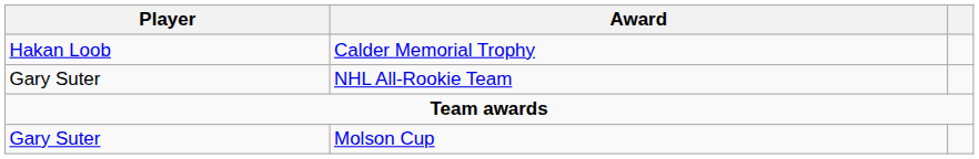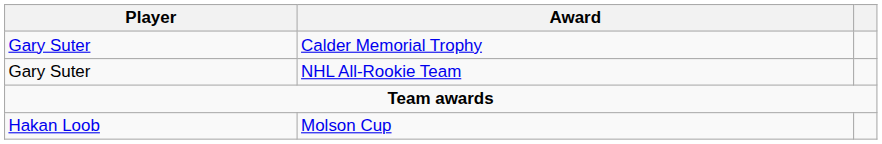 <table class="wikitable" width="52%">
 <tr>
 <th>Player</th>
 <th>Award</th>
 <th></th>
 </tr>
 <tr>
-<td><a href='#'>Hakan Loob</a></td>
+<td><a href='#'>Gary Suter</a></td>
 <td><a href='#'>Calder Memorial Trophy</a></td>
 <td></td>
 </tr>
 <tr>
 <td>Gary Suter</td>
 <td><a href='#'>NHL All-Rookie Team</a></td>
 <td></td>
 </tr>
 <tr>
 <td colspan="4" align="center"><strong>Team awards</strong></td>
 </tr>
 <tr>
-<td><a href='#'>Gary Suter</a></td>
+<td><a href='#'>Hakan Loob</a></td>
 <td><a href='#'>Molson Cup</a></td>
 <td></td>
 </tr>
 </table>
